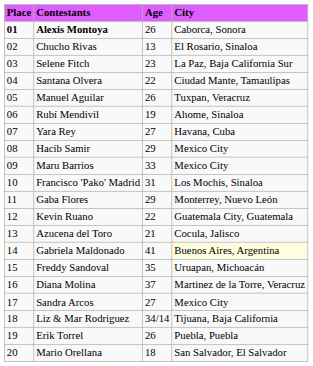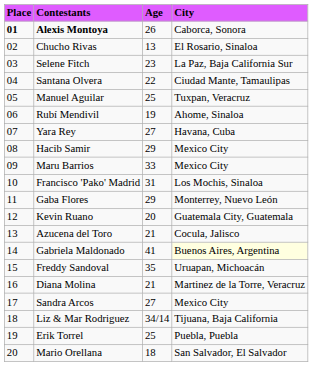 <table class="wikitable">
 <tr style="background:#DF5CFF; color:Black;">
 <td><strong>Place</strong></td>
 <td><strong>Contestants</strong></td>
 <td><strong>Age</strong></td>
 <td><strong>City</strong></td>
 </tr>
 <tr>
 <td><strong>01</strong></td>
 <td><strong>Alexis Montoya</strong></td>
 <td>26</td>
 <td>Caborca, Sonora</td>
 </tr>
 <tr>
 <td>02</td>
 <td>Chucho Rivas</td>
 <td>13</td>
 <td>El Rosario, Sinaloa</td>
 </tr>
 <tr>
 <td>03</td>
 <td>Selene Fitch</td>
 <td>23</td>
 <td>La Paz, Baja California Sur</td>
 </tr>
 <tr>
 <td>04</td>
 <td>Santana Olvera</td>
 <td>22</td>
 <td>Ciudad Mante, Tamaulipas</td>
 </tr>
 <tr>
 <td>05</td>
 <td>Manuel Aguilar</td>
-<td>26</td>
+<td>25</td>
 <td>Tuxpan, Veracruz</td>
 </tr>
 <tr>
 <td>06</td>
 <td>Rubí Mendivil</td>
 <td>19</td>
 <td>Ahome, Sinaloa</td>
 </tr>
 <tr>
 <td>07</td>
 <td>Yara Rey</td>
 <td>27</td>
 <td>Havana, Cuba</td>
 </tr>
 <tr>
 <td>08</td>
 <td>Hacib Samir</td>
 <td>29</td>
 <td>Mexico City</td>
 </tr>
 <tr>
 <td>09</td>
 <td>Maru Barrios</td>
 <td>33</td>
 <td>Mexico City</td>
 </tr>
 <tr>
 <td>10</td>
 <td>Francisco 'Pako' Madrid</td>
 <td>31</td>
 <td>Los Mochis, Sinaloa</td>
 </tr>
 <tr>
 <td>11</td>
 <td>Gaba Flores</td>
 <td>29</td>
 <td>Monterrey, Nuevo León</td>
 </tr>
 <tr>
 <td>12</td>
 <td>Kevin Ruano</td>
-<td>22</td>
+<td>20</td>
 <td>Guatemala City, Guatemala</td>
 </tr>
 <tr>
 <td>13</td>
 <td>Azucena del Toro</td>
 <td>21</td>
 <td>Cocula, Jalisco</td>
 </tr>
 <tr>
 <td>14</td>
 <td>Gabriela Maldonado</td>
 <td>41</td>
 <td style="background: lightyellow;">Buenos Aires, Argentina</td>
 </tr>
 <tr>
 <td>15</td>
 <td>Freddy Sandoval</td>
 <td>35</td>
 <td>Uruapan, Michoacán</td>
 </tr>
 <tr>
 <td>16</td>
 <td>Diana Molina</td>
-<td>37</td>
+<td>21</td>
 <td>Martinez de la Torre, Veracruz</td>
 </tr>
 <tr>
 <td>17</td>
 <td>Sandra Arcos</td>
 <td>27</td>
 <td>Mexico City</td>
 </tr>
 <tr>
 <td>18</td>
 <td>Liz & Mar Rodriguez</td>
 <td>34/14</td>
 <td>Tijuana, Baja California</td>
 </tr>
 <tr>
 <td>19</td>
 <td>Erik Torrel</td>
-<td>26</td>
+<td>25</td>
 <td>Puebla, Puebla</td>
 </tr>
 <tr>
 <td>20</td>
 <td>Mario Orellana</td>
 <td>18</td>
 <td>San Salvador, El Salvador</td>
 </tr>
 </table>
